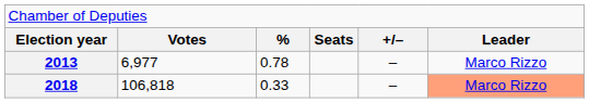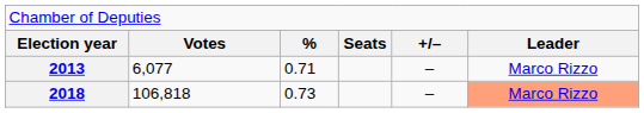 <table class=wikitable style="width:50%; border:1px #AAAAFF solid">
 <tr>
 <td colspan=6><a href='#'>Chamber of Deputies</a></td>
 </tr>
 <tr>
 <th width=13%>Election year</th>
 <th width=16%>Votes</th>
 <th width=6%>%</th>
 <th width=1%>Seats</th>
 <th width=8%>+/–</th>
 <th width=18%>Leader</th>
 </tr>
 <tr>
 <th><a href='#'>2013</a></th>
-<td>6,977</td>
-<td>0.78</td>
+<td>6,077</td>
+<td>0.71</td>
 <td></td>
 <td style="text-align:center;">–</td>
 <td style="text-align:center;"><a href='#'>Marco Rizzo</a></td>
 </tr>
 <tr>
 <th><a href='#'>2018</a></th>
 <td>106,818</td>
-<td>0.33</td>
+<td>0.73</td>
 <td></td>
 <td style="text-align:center;">–</td>
 <td style="background: lightsalmon; text-align:center;"><a href='#'>Marco Rizzo</a></td>
 </tr>
 </table>
